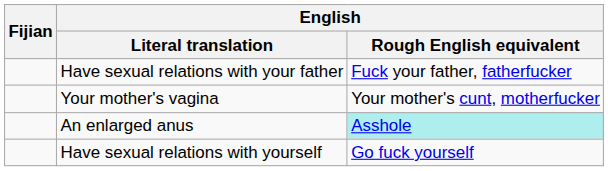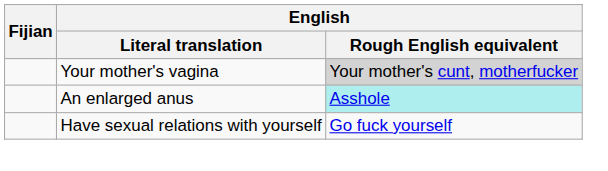 <table class="wikitable">
 <tr>
 <th rowspan="2">Fijian</th>
 <th colspan="2">English</th>
 </tr>
 <tr>
 <th>Literal translation</th>
 <th>Rough English equivalent</th>
 </tr>
 <tr>
 <td></td>
-<td>Have sexual relations with your father</td>
-<td><a href='#'>Fuck</a> your father, <a href='#'>fatherfucker</a></td>
-</tr>
-<tr>
-<td></td>
 <td>Your mother's vagina</td>
-<td>Your mother's <a href='#'>cunt</a>, <a href='#'>motherfucker</a></td>
+<td style="background: lightgrey;">Your mother's <a href='#'>cunt</a>, <a href='#'>motherfucker</a></td>
 </tr>
 <tr>
 <td></td>
 <td>An enlarged anus</td>
 <td style="background: paleturquoise;"><a href='#'>Asshole</a></td>
 </tr>
 <tr>
 <td></td>
 <td>Have sexual relations with yourself</td>
 <td><a href='#'>Go fuck yourself</a></td>
 </tr>
 </table>
